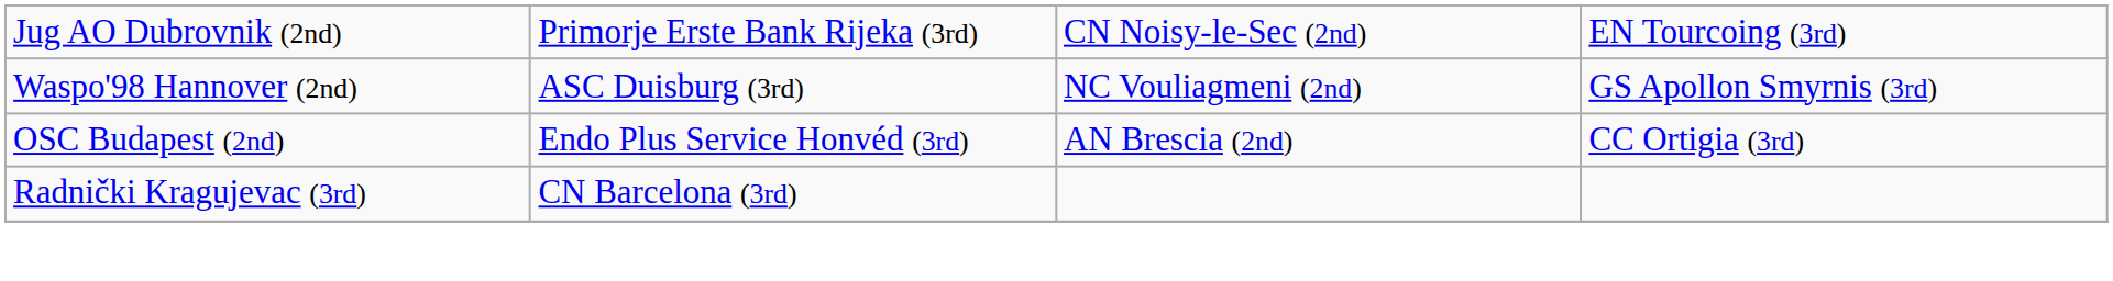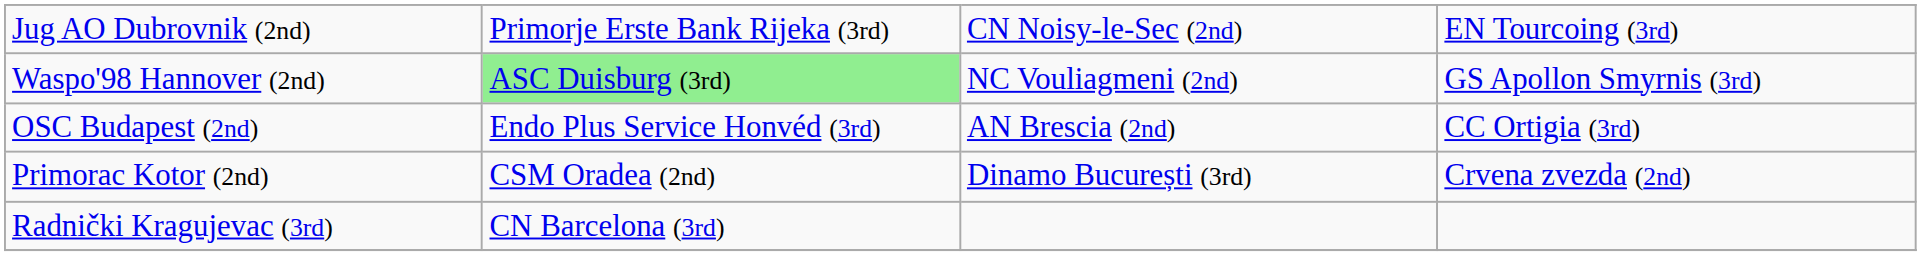 <table class="wikitable">
 <tr>
 <td width=240px> <a href='#'>Jug AO Dubrovnik</a> <small>(2nd)</small></td>
 <td width=240px> <a href='#'>Primorje Erste Bank Rijeka</a> <small>(3rd)</small></td>
 <td width=240px> <a href='#'>CN Noisy-le-Sec</a> <small>(<a href='#'>2nd</a>)</small></td>
 <td width=240px> <a href='#'>EN Tourcoing</a> <small>(<a href='#'>3rd</a>)</small></td>
 </tr>
 <tr>
 <td> <a href='#'>Waspo'98 Hannover</a> <small>(2nd)</small></td>
-<td> <a href='#'>ASC Duisburg</a> <small>(3rd)</small></td>
+<td style="background: lightgreen;"> <a href='#'>ASC Duisburg</a> <small>(3rd)</small></td>
 <td> <a href='#'>NC Vouliagmeni</a> <small>(<a href='#'>2nd</a>)</small></td>
 <td> <a href='#'>GS Apollon Smyrnis</a> <small>(<a href='#'>3rd</a>)</small></td>
 </tr>
 <tr>
 <td> <a href='#'>OSC Budapest</a> <small>(<a href='#'>2nd</a>)</small></td>
 <td> <a href='#'>Endo Plus Service Honvéd</a> <small>(<a href='#'>3rd</a>)</small></td>
 <td> <a href='#'>AN Brescia</a> <small>(<a href='#'>2nd</a>)</small></td>
 <td> <a href='#'>CC Ortigia</a> <small>(<a href='#'>3rd</a>)</small></td>
 </tr>
 <tr>
+<td> <a href='#'>Primorac Kotor</a> <small>(2nd)</small></td>
+<td> <a href='#'>CSM Oradea</a> <small>(2nd)</small></td>
+<td> <a href='#'>Dinamo București</a> <small>(3rd)</small></td>
+<td> <a href='#'>Crvena zvezda</a> <small>(<a href='#'>2nd</a>)</small></td>
+</tr>
+<tr>
 <td> <a href='#'>Radnički Kragujevac</a> <small>(<a href='#'>3rd</a>)</small></td>
 <td> <a href='#'>CN Barcelona</a> <small>(<a href='#'>3rd</a>)</small></td>
 <td></td>
 <td></td>
 </tr>
 <tr>
 </tr>
 </table>
